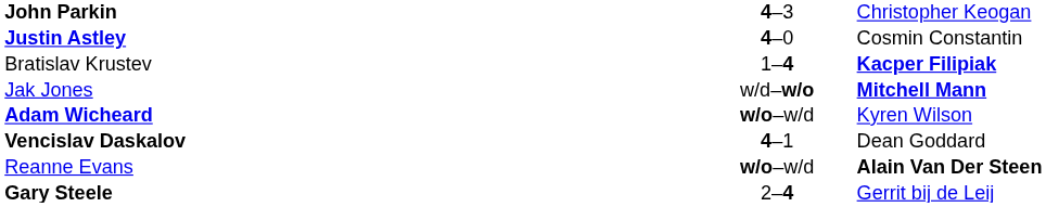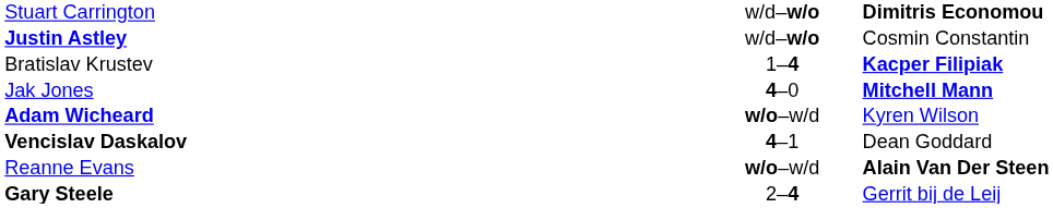 <table width="100%" cellspacing="1">
 <tr>
 <th width=45%></th>
 <th width=10%></th>
 <th width=45%></th>
 </tr>
 <tr>
-<td> <strong>John Parkin</strong></td>
-<td align="center"><strong>4</strong>–3</td>
-<td> <a href='#'>Christopher Keogan</a></td>
+<td> <a href='#'>Stuart Carrington</a></td>
+<td align="center">w/d–<strong>w/o</strong></td>
+<td> <strong>Dimitris Economou</strong></td>
 </tr>
 <tr>
 <td> <strong><a href='#'>Justin Astley</a></strong></td>
-<td align="center"><strong>4</strong>–0</td>
+<td align="center">w/d–<strong>w/o</strong></td>
 <td> Cosmin Constantin</td>
 </tr>
 <tr>
 <td> Bratislav Krustev</td>
 <td align="center">1–<strong>4</strong></td>
 <td> <strong><a href='#'>Kacper Filipiak</a></strong></td>
 </tr>
 <tr>
 <td> <a href='#'>Jak Jones</a></td>
-<td align="center">w/d–<strong>w/o</strong></td>
+<td align="center"><strong>4</strong>–0</td>
 <td> <strong><a href='#'>Mitchell Mann</a></strong></td>
 </tr>
 <tr>
 <td> <strong><a href='#'>Adam Wicheard</a></strong></td>
 <td align="center"><strong>w/o</strong>–w/d</td>
 <td> <a href='#'>Kyren Wilson</a></td>
 </tr>
 <tr>
 <td> <strong>Vencislav Daskalov</strong></td>
 <td align="center"><strong>4</strong>–1</td>
 <td> Dean Goddard</td>
 </tr>
 <tr>
 <td> <a href='#'>Reanne Evans</a></td>
 <td align="center"><strong>w/o</strong>–w/d</td>
 <td> <strong>Alain Van Der Steen</strong></td>
 </tr>
 <tr>
 <td> <strong>Gary Steele</strong></td>
 <td align="center">2–<strong>4</strong></td>
 <td> <a href='#'>Gerrit bij de Leij</a></td>
 </tr>
 </table>
